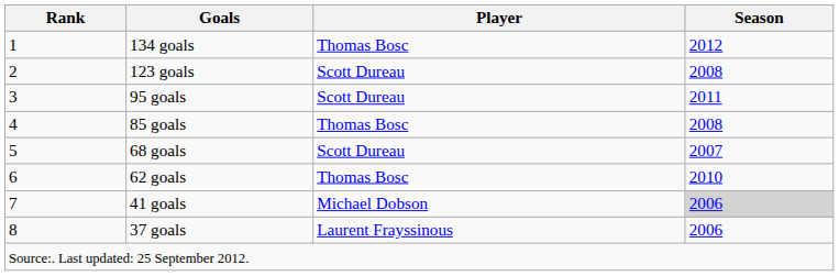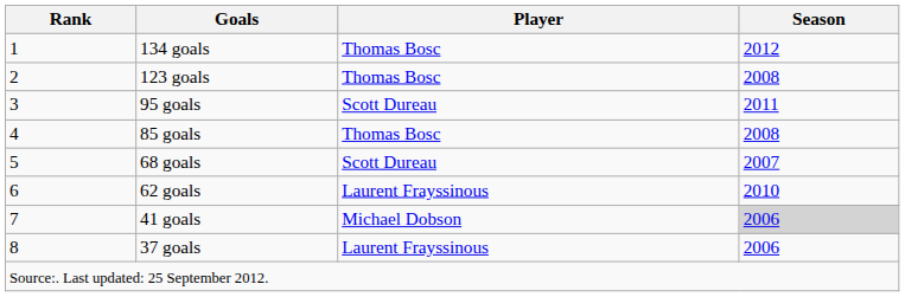 <table class="wikitable" style="width:40%;">
 <tr style="background:#87cefa;">
 <th>Rank</th>
 <th>Goals</th>
 <th>Player</th>
 <th>Season</th>
 </tr>
 <tr>
 <td>1</td>
 <td>134 goals</td>
 <td> <a href='#'>Thomas Bosc</a></td>
 <td><a href='#'>2012</a></td>
 </tr>
 <tr>
 <td>2</td>
 <td>123 goals</td>
-<td> <a href='#'>Scott Dureau</a></td>
+<td> <a href='#'>Thomas Bosc</a></td>
 <td><a href='#'>2008</a></td>
 </tr>
 <tr>
 <td>3</td>
 <td>95 goals</td>
 <td> <a href='#'>Scott Dureau</a></td>
 <td><a href='#'>2011</a></td>
 </tr>
 <tr>
 <td>4</td>
 <td>85 goals</td>
 <td> <a href='#'>Thomas Bosc</a></td>
 <td><a href='#'>2008</a></td>
 </tr>
 <tr>
 <td>5</td>
 <td>68 goals</td>
 <td> <a href='#'>Scott Dureau</a></td>
 <td><a href='#'>2007</a></td>
 </tr>
 <tr>
 <td>6</td>
 <td>62 goals</td>
-<td> <a href='#'>Thomas Bosc</a></td>
+<td> <a href='#'>Laurent Frayssinous</a></td>
 <td><a href='#'>2010</a></td>
 </tr>
 <tr>
 <td>7</td>
 <td>41 goals</td>
 <td> <a href='#'>Michael Dobson</a></td>
 <td style="background: lightgrey;"><a href='#'>2006</a></td>
 </tr>
 <tr>
 <td>8</td>
 <td>37 goals</td>
 <td> <a href='#'>Laurent Frayssinous</a></td>
 <td><a href='#'>2006</a></td>
 </tr>
 <tr>
 <td colspan=4><small>Source:. Last updated: 25 September 2012.</small></td>
 </tr>
 </table>
